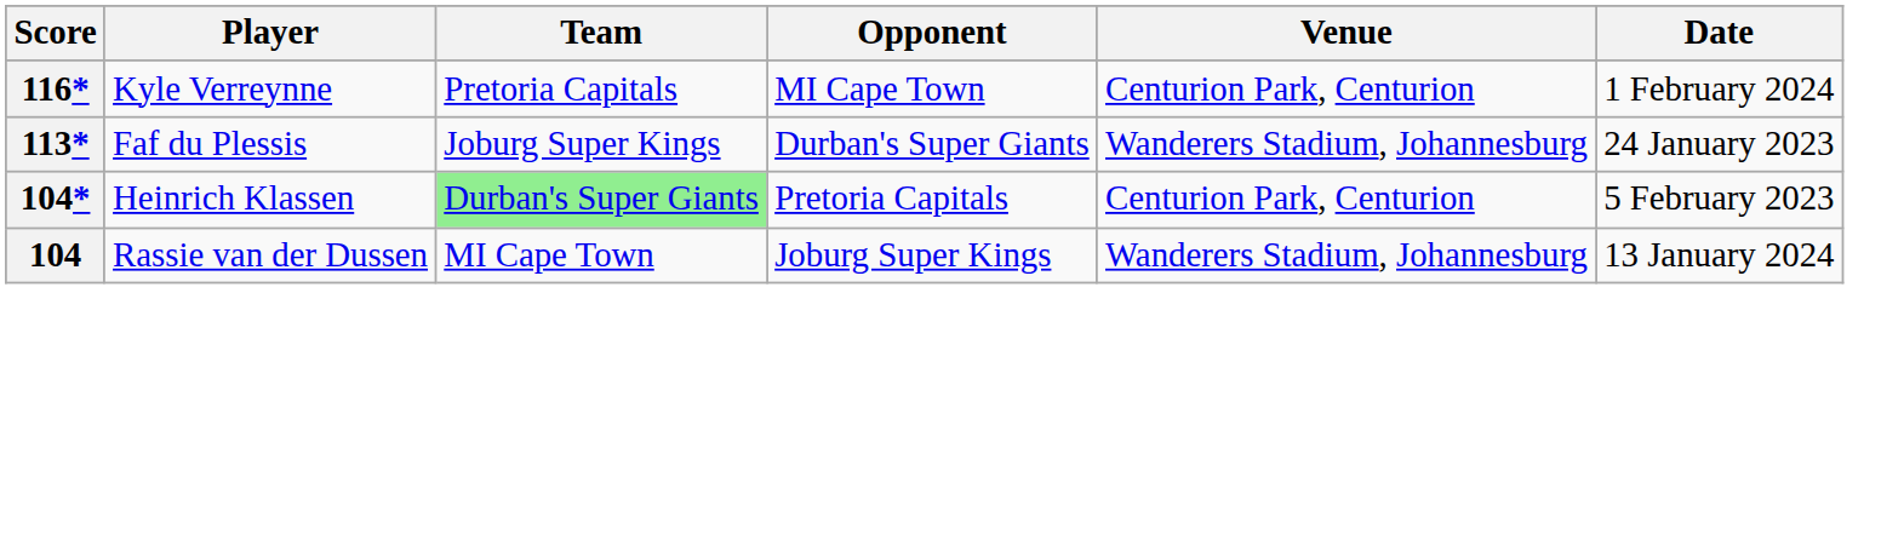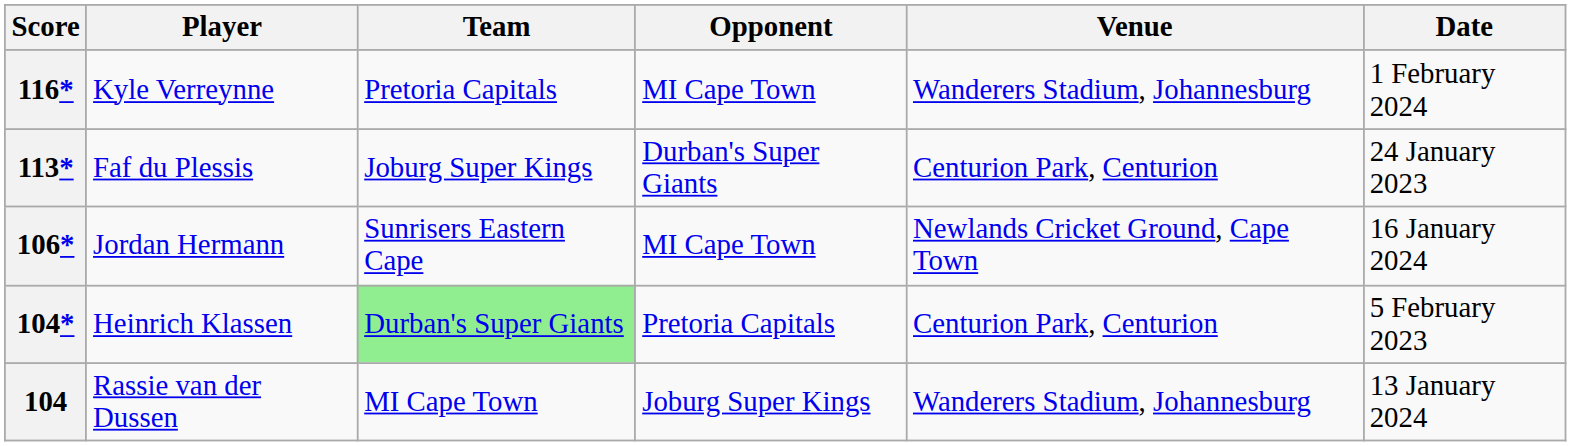 <table class="wikitable">
 <tr>
 <th>Score</th>
 <th>Player</th>
 <th>Team</th>
 <th>Opponent</th>
 <th>Venue</th>
 <th>Date</th>
 </tr>
 <tr>
 <th>116<a href='#'>*</a></th>
 <td><a href='#'>Kyle Verreynne</a></td>
 <td><a href='#'>Pretoria Capitals</a></td>
 <td><a href='#'>MI Cape Town</a></td>
-<td><a href='#'>Centurion Park</a>, <a href='#'>Centurion</a></td>
+<td><a href='#'>Wanderers Stadium</a>, <a href='#'>Johannesburg</a></td>
 <td>1 February 2024</td>
 </tr>
 <tr>
 <th>113<a href='#'>*</a></th>
 <td><a href='#'>Faf du Plessis</a></td>
 <td><a href='#'>Joburg Super Kings</a></td>
 <td><a href='#'>Durban's Super Giants</a></td>
-<td><a href='#'>Wanderers Stadium</a>, <a href='#'>Johannesburg</a></td>
+<td><a href='#'>Centurion Park</a>, <a href='#'>Centurion</a></td>
 <td>24 January 2023</td>
+</tr>
+<tr>
+<th>106<a href='#'>*</a></th>
+<td><a href='#'>Jordan Hermann</a></td>
+<td><a href='#'>Sunrisers Eastern Cape</a></td>
+<td><a href='#'>MI Cape Town</a></td>
+<td><a href='#'>Newlands Cricket Ground</a>, <a href='#'>Cape Town</a></td>
+<td>16 January 2024</td>
 </tr>
 <tr>
 <th>104<a href='#'>*</a></th>
 <td><a href='#'>Heinrich Klassen</a></td>
 <td style="background: lightgreen;"><a href='#'>Durban's Super Giants</a></td>
 <td><a href='#'>Pretoria Capitals</a></td>
 <td><a href='#'>Centurion Park</a>, <a href='#'>Centurion</a></td>
 <td>5 February 2023</td>
 </tr>
 <tr>
 <th>104</th>
 <td><a href='#'>Rassie van der Dussen</a></td>
 <td><a href='#'>MI Cape Town</a></td>
 <td><a href='#'>Joburg Super Kings</a></td>
 <td><a href='#'>Wanderers Stadium</a>, <a href='#'>Johannesburg</a></td>
 <td>13 January 2024</td>
 </tr>
 </table>
